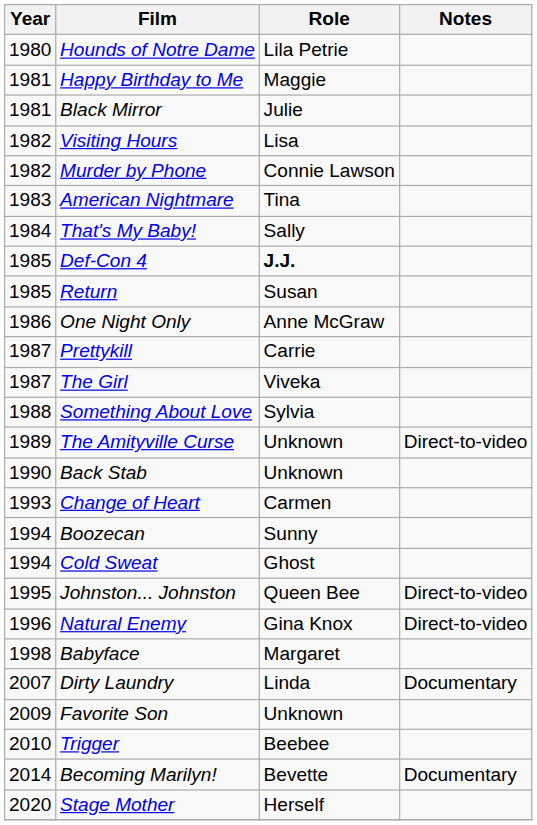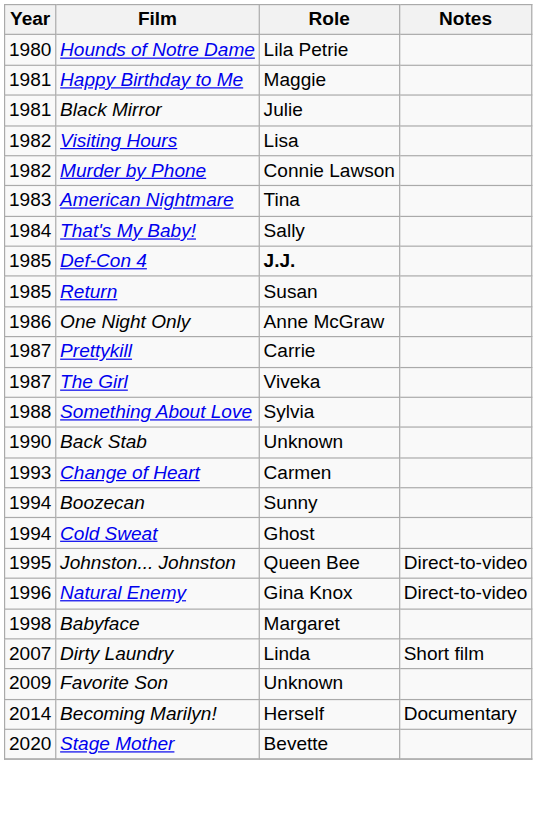 <table class="wikitable sortable">
 <tr>
 <th>Year</th>
 <th>Film</th>
 <th>Role</th>
 <th>Notes</th>
 </tr>
 <tr>
 <td>1980</td>
 <td><em><a href='#'>Hounds of Notre Dame</a></em></td>
 <td>Lila Petrie</td>
 <td></td>
 </tr>
 <tr>
 <td>1981</td>
 <td><em><a href='#'>Happy Birthday to Me</a></em></td>
 <td>Maggie</td>
 <td></td>
 </tr>
 <tr>
 <td>1981</td>
 <td><em>Black Mirror</em></td>
 <td>Julie</td>
 <td></td>
 </tr>
 <tr>
 <td>1982</td>
 <td><em><a href='#'>Visiting Hours</a></em></td>
 <td>Lisa</td>
 <td></td>
 </tr>
 <tr>
 <td>1982</td>
 <td><em><a href='#'>Murder by Phone</a></em></td>
 <td>Connie Lawson</td>
 <td></td>
 </tr>
 <tr>
 <td>1983</td>
 <td><em><a href='#'>American Nightmare</a></em></td>
 <td>Tina</td>
 <td></td>
 </tr>
 <tr>
 <td>1984</td>
 <td><em><a href='#'>That's My Baby!</a></em></td>
 <td>Sally</td>
 <td></td>
 </tr>
 <tr>
 <td>1985</td>
 <td><em><a href='#'>Def-Con 4</a></em></td>
 <td><strong>J.J.</strong></td>
 <td></td>
 </tr>
 <tr>
 <td>1985</td>
 <td><em><a href='#'>Return</a></em></td>
 <td>Susan</td>
 <td></td>
 </tr>
 <tr>
 <td>1986</td>
 <td><em>One Night Only</em></td>
 <td>Anne McGraw</td>
 <td></td>
 </tr>
 <tr>
 <td>1987</td>
 <td><em><a href='#'>Prettykill</a></em></td>
 <td>Carrie</td>
 <td></td>
 </tr>
 <tr>
 <td>1987</td>
 <td data-sort-value="Girl, The"><em><a href='#'>The Girl</a></em></td>
 <td>Viveka</td>
 <td></td>
 </tr>
 <tr>
 <td>1988</td>
 <td><em><a href='#'>Something About Love</a></em></td>
 <td>Sylvia</td>
 <td></td>
 </tr>
 <tr>
-<td>1989</td>
-<td data-sort-value="Amityville Curse, The"><em><a href='#'>The Amityville Curse</a></em></td>
-<td>Unknown</td>
-<td>Direct-to-video</td>
-</tr>
-<tr>
 <td>1990</td>
 <td><em>Back Stab</em></td>
 <td>Unknown</td>
 <td></td>
 </tr>
 <tr>
 <td>1993</td>
 <td><em><a href='#'>Change of Heart</a></em></td>
 <td>Carmen</td>
 <td></td>
 </tr>
 <tr>
 <td>1994</td>
 <td><em>Boozecan</em></td>
 <td>Sunny</td>
 <td></td>
 </tr>
 <tr>
 <td>1994</td>
 <td><em><a href='#'>Cold Sweat</a></em></td>
 <td>Ghost</td>
 <td></td>
 </tr>
 <tr>
 <td>1995</td>
 <td><em>Johnston... Johnston</em></td>
 <td>Queen Bee</td>
 <td>Direct-to-video</td>
 </tr>
 <tr>
 <td>1996</td>
 <td><em><a href='#'>Natural Enemy</a></em></td>
 <td>Gina Knox</td>
 <td>Direct-to-video</td>
 </tr>
 <tr>
 <td>1998</td>
 <td><em>Babyface</em></td>
 <td>Margaret</td>
 <td></td>
 </tr>
 <tr>
 <td>2007</td>
 <td><em>Dirty Laundry</em></td>
 <td>Linda</td>
-<td>Documentary</td>
+<td>Short film</td>
 </tr>
 <tr>
 <td>2009</td>
 <td><em>Favorite Son</em></td>
 <td>Unknown</td>
 <td></td>
 </tr>
 <tr>
-<td>2010</td>
-<td><em><a href='#'>Trigger</a></em></td>
-<td>Beebee</td>
-<td></td>
-</tr>
-<tr>
 <td>2014</td>
 <td><em>Becoming Marilyn!</em></td>
-<td>Bevette</td>
+<td>Herself</td>
 <td>Documentary</td>
 </tr>
 <tr>
 <td>2020</td>
 <td><em><a href='#'>Stage Mother</a></em></td>
-<td>Herself</td>
+<td>Bevette</td>
 <td></td>
 </tr>
 <tr>
 </tr>
 </table>
